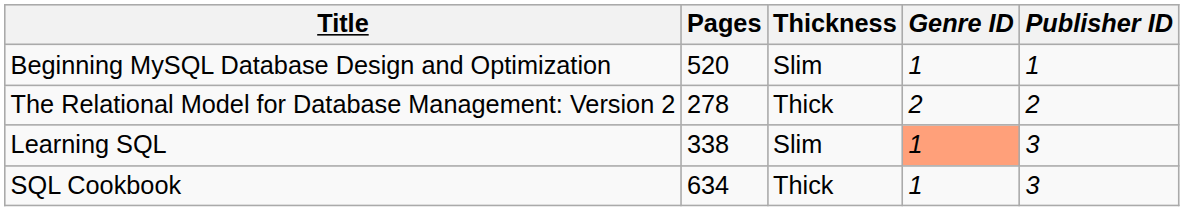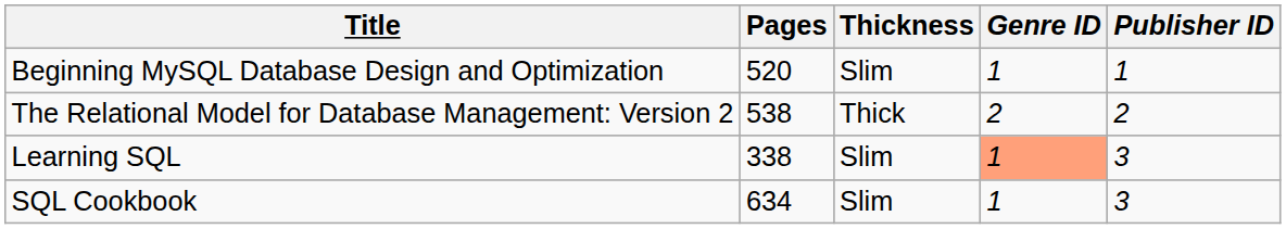 <table class="wikitable">
 <tr>
 <th><u>Title</u></th>
 <th><strong>Pages</strong></th>
 <th>Thickness</th>
 <th><em>Genre ID</em></th>
 <th><em>Publisher ID</em></th>
 </tr>
 <tr>
 <td>Beginning MySQL Database Design and Optimization</td>
 <td>520</td>
 <td>Slim</td>
 <td><em>1</em></td>
 <td><em>1</em></td>
 </tr>
 <tr>
 <td>The Relational Model for Database Management: Version 2</td>
-<td>278</td>
+<td>538</td>
 <td>Thick</td>
 <td><em>2</em></td>
 <td><em>2</em></td>
 </tr>
 <tr>
 <td>Learning SQL</td>
 <td>338</td>
 <td>Slim</td>
 <td style="background: lightsalmon;"><em>1</em></td>
 <td><em>3</em></td>
 </tr>
 <tr>
 <td>SQL Cookbook</td>
 <td>634</td>
-<td>Thick</td>
+<td>Slim</td>
 <td><em>1</em></td>
 <td><em>3</em></td>
 </tr>
 </table>
